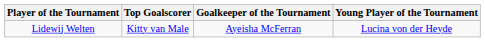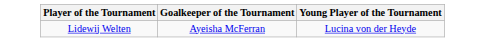 <table class=wikitable style="text-align:center; margin:auto">
 <tr>
 <th>Player of the Tournament</th>
-<th>Top Goalscorer</th>
 <th>Goalkeeper of the Tournament</th>
 <th>Young Player of the Tournament</th>
 </tr>
 <tr>
 <td> <a href='#'>Lidewij Welten</a></td>
-<td> <a href='#'>Kitty van Male</a></td>
 <td> <a href='#'>Ayeisha McFerran</a></td>
 <td> <a href='#'>Lucina von der Heyde</a></td>
 </tr>
 </table>
